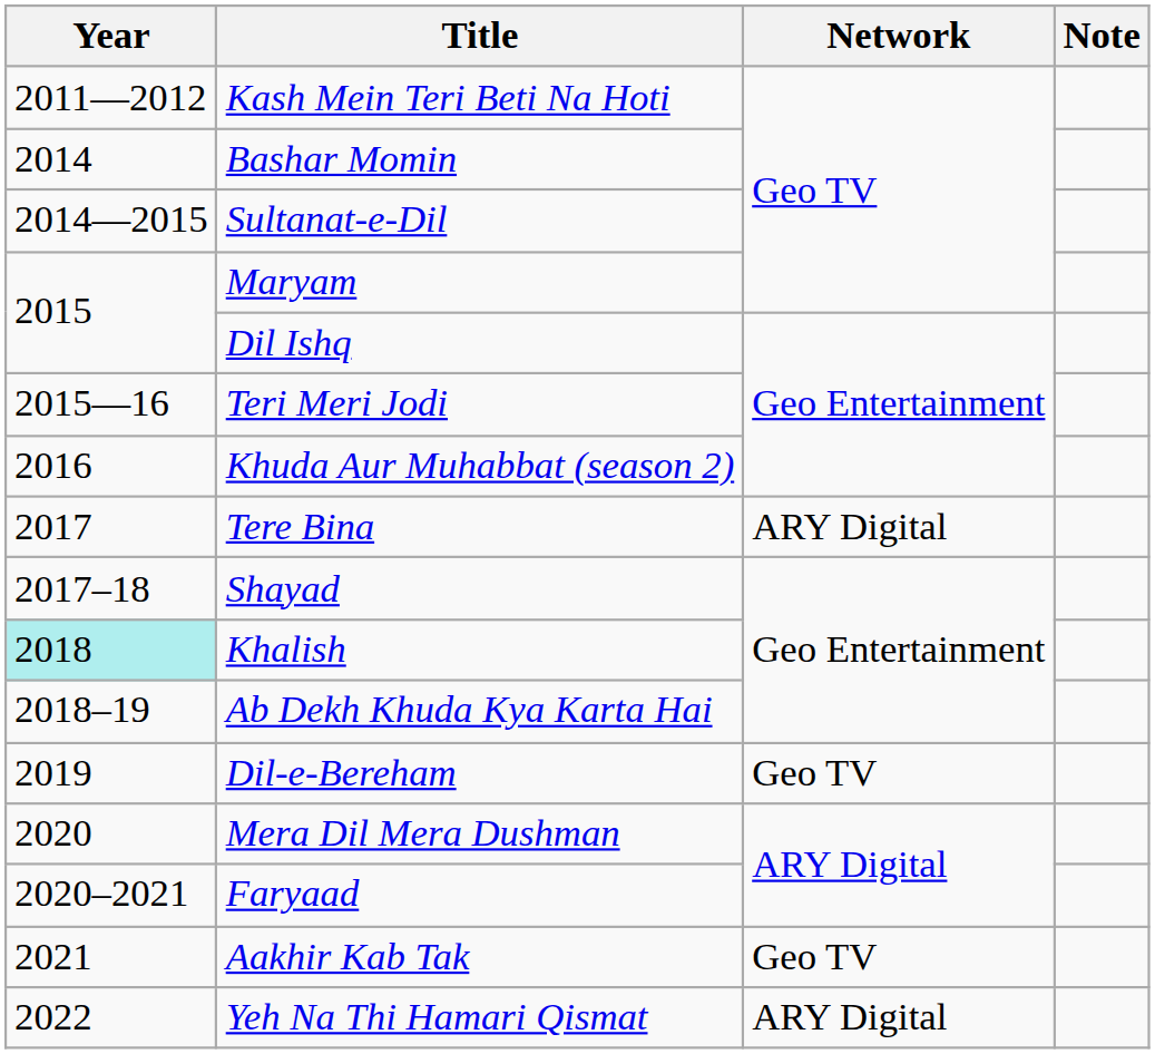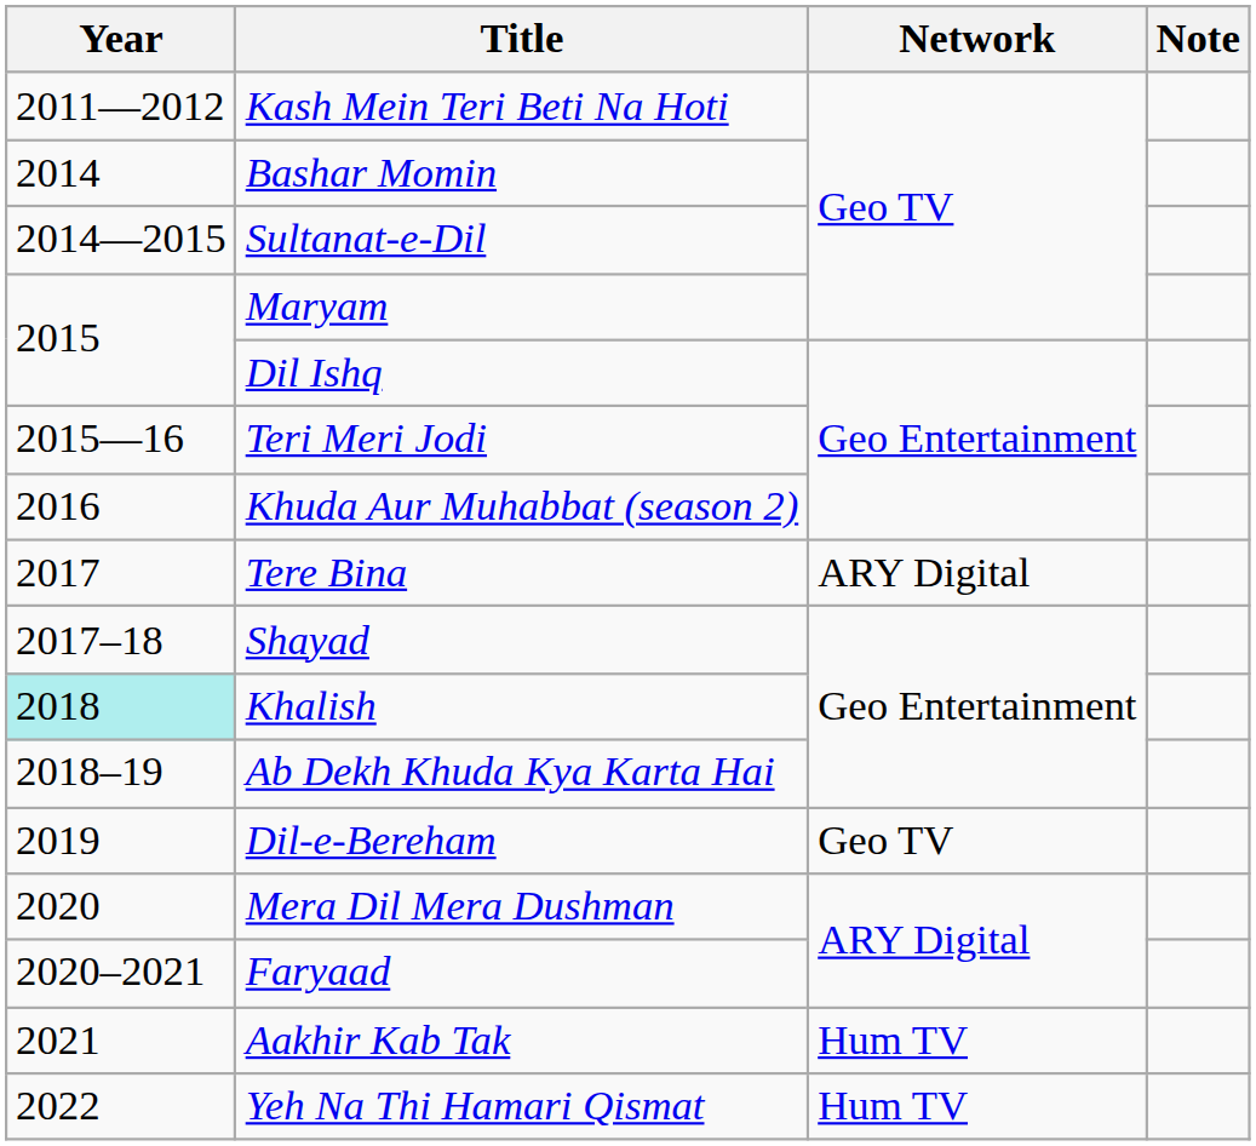 <table class="wikitable">
 <tr>
 <th>Year</th>
 <th>Title</th>
 <th>Network</th>
 <th>Note</th>
 </tr>
 <tr>
 <td>2011—2012</td>
 <td><em><a href='#'>Kash Mein Teri Beti Na Hoti</a></em></td>
 <td rowspan="4"><a href='#'>Geo TV</a></td>
 <td></td>
 </tr>
 <tr>
 <td>2014</td>
 <td><em><a href='#'>Bashar Momin</a></em></td>
 <td></td>
 </tr>
 <tr>
 <td>2014—2015</td>
 <td><em><a href='#'>Sultanat-e-Dil</a></em></td>
 <td></td>
 </tr>
 <tr>
 <td rowspan="2">2015</td>
 <td><a href='#'><em>Maryam</em></a></td>
 <td></td>
 </tr>
 <tr>
 <td><em><a href='#'>Dil Ishq</a></em></td>
 <td rowspan="3"><a href='#'>Geo Entertainment</a></td>
 <td></td>
 </tr>
 <tr>
 <td>2015—16</td>
 <td><em><a href='#'>Teri Meri Jodi</a></em></td>
 <td></td>
 </tr>
 <tr>
 <td>2016</td>
 <td><a href='#'><em>Khuda Aur Muhabbat (season 2)</em></a></td>
 <td></td>
 </tr>
 <tr>
 <td>2017</td>
 <td><a href='#'><em>Tere Bina</em></a></td>
 <td>ARY Digital</td>
 <td></td>
 </tr>
 <tr>
 <td>2017–18</td>
 <td><em><a href='#'>Shayad</a></em></td>
 <td rowspan="3">Geo Entertainment</td>
 <td></td>
 </tr>
 <tr>
 <td style="background: paleturquoise;">2018</td>
 <td><em><a href='#'>Khalish</a></em></td>
 <td></td>
 </tr>
 <tr>
 <td>2018–19</td>
 <td><em><a href='#'>Ab Dekh Khuda Kya Karta Hai</a></em></td>
 <td></td>
 </tr>
 <tr>
 <td>2019</td>
 <td><em><a href='#'>Dil-e-Bereham</a></em></td>
 <td>Geo TV</td>
 <td></td>
 </tr>
 <tr>
 <td>2020</td>
 <td><em><a href='#'>Mera Dil Mera Dushman</a></em></td>
 <td rowspan="2"><a href='#'>ARY Digital</a></td>
 <td></td>
 </tr>
 <tr>
 <td>2020–2021</td>
 <td><em><a href='#'>Faryaad</a></em></td>
 <td></td>
 </tr>
 <tr>
 <td>2021</td>
 <td><em><a href='#'>Aakhir Kab Tak</a></em></td>
-<td>Geo TV</td>
+<td><a href='#'>Hum TV</a></td>
 <td></td>
 </tr>
 <tr>
 <td>2022</td>
 <td><em><a href='#'>Yeh Na Thi Hamari Qismat</a></em></td>
-<td>ARY Digital</td>
+<td><a href='#'>Hum TV</a></td>
 <td></td>
 </tr>
 </table>
